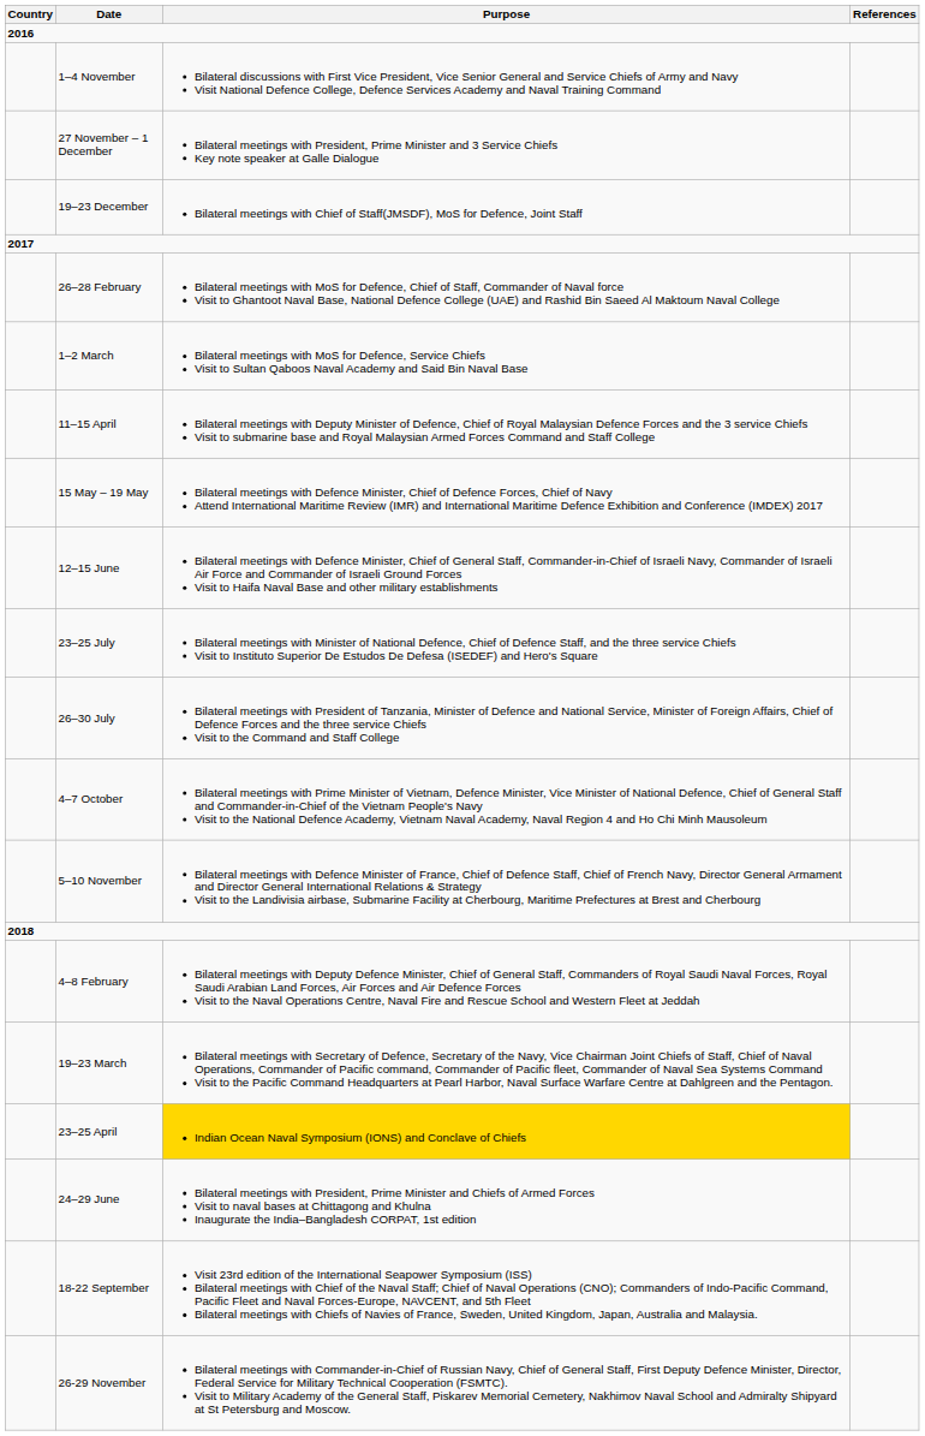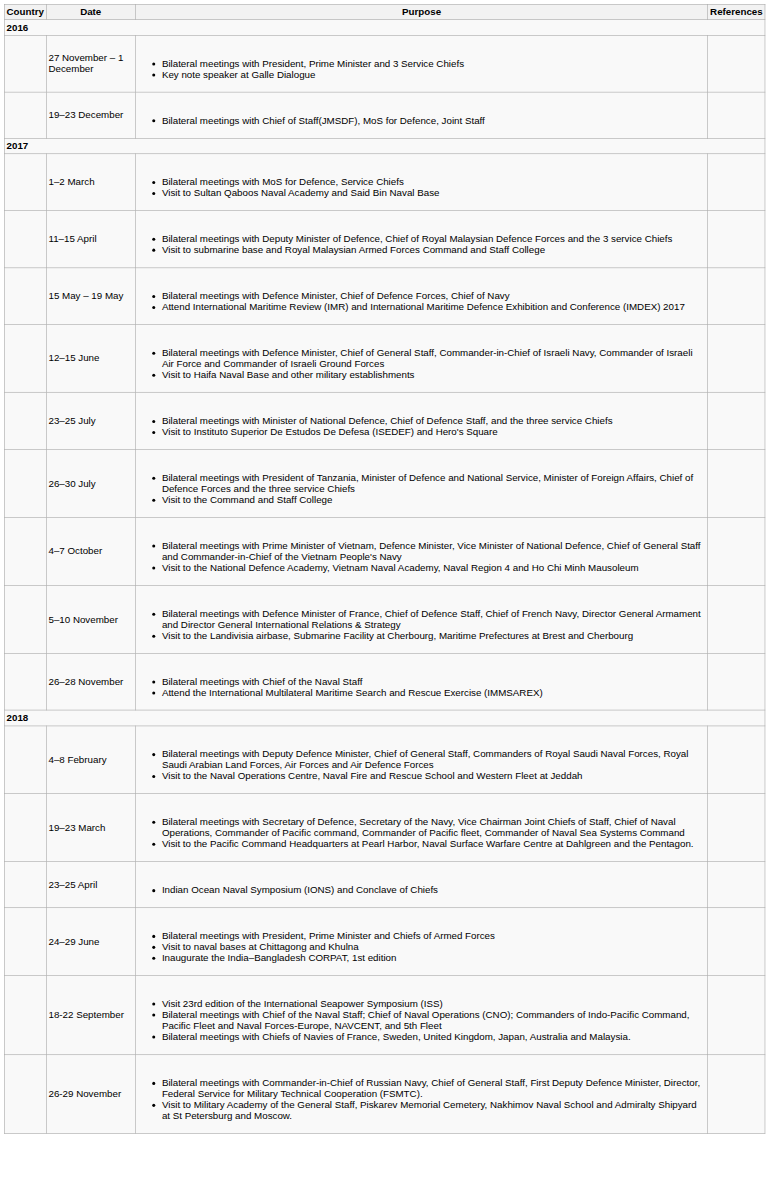 <table class="wikitable">
 <tr>
 <th>Country</th>
 <th>Date</th>
 <th>Purpose</th>
 <th>References</th>
 </tr>
 <tr>
 <td colspan="4"><strong>2016</strong></td>
-</tr>
-<tr>
-<td></td>
-<td>1–4 November</td>
-<td><br><ul><li>Bilateral discussions with First Vice President, Vice Senior General and Service Chiefs of Army and Navy</li><li>Visit National Defence College, Defence Services Academy and Naval Training Command</li></ul></td>
-<td></td>
 </tr>
 <tr>
 <td></td>
 <td>27 November – 1 December</td>
 <td><br><ul><li>Bilateral meetings with President, Prime Minister and 3 Service Chiefs</li><li>Key note speaker at Galle Dialogue</li></ul></td>
 <td></td>
 </tr>
 <tr>
 <td></td>
 <td>19–23 December</td>
 <td><br><ul><li>Bilateral meetings with Chief of Staff(JMSDF), MoS for Defence, Joint Staff</li></ul></td>
 <td></td>
 </tr>
 <tr>
 <td colspan="4"><strong>2017</strong></td>
-</tr>
-<tr>
-<td></td>
-<td>26–28 February</td>
-<td><br><ul><li>Bilateral meetings with MoS for Defence, Chief of Staff, Commander of Naval force</li><li>Visit to Ghantoot Naval Base, National Defence College (UAE) and Rashid Bin Saeed Al Maktoum Naval College</li></ul></td>
-<td></td>
 </tr>
 <tr>
 <td></td>
 <td>1–2 March</td>
 <td><br><ul><li>Bilateral meetings with MoS for Defence, Service Chiefs</li><li>Visit to Sultan Qaboos Naval Academy and Said Bin Naval Base</li></ul></td>
 <td></td>
 </tr>
 <tr>
 <td></td>
 <td>11–15 April</td>
 <td><br><ul><li>Bilateral meetings with Deputy Minister of Defence, Chief of Royal Malaysian Defence Forces and the 3 service Chiefs</li><li>Visit to submarine base and Royal Malaysian Armed Forces Command and Staff College</li></ul></td>
 <td></td>
 </tr>
 <tr>
 <td></td>
 <td>15 May – 19 May</td>
 <td><br><ul><li>Bilateral meetings with Defence Minister, Chief of Defence Forces, Chief of Navy</li><li>Attend International Maritime Review (IMR) and International Maritime Defence Exhibition and Conference (IMDEX) 2017</li></ul></td>
 <td></td>
 </tr>
 <tr>
 <td></td>
 <td>12–15 June</td>
 <td><br><ul><li>Bilateral meetings with Defence Minister, Chief of General Staff, Commander-in-Chief of Israeli Navy, Commander of Israeli Air Force and Commander of Israeli Ground Forces</li><li>Visit to Haifa Naval Base and other military establishments</li></ul></td>
 <td></td>
 </tr>
 <tr>
 <td></td>
 <td>23–25 July</td>
 <td><br><ul><li>Bilateral meetings with Minister of National Defence, Chief of Defence Staff, and the three service Chiefs</li><li>Visit to Instituto Superior De Estudos De Defesa (ISEDEF) and Hero's Square</li></ul></td>
 <td></td>
 </tr>
 <tr>
 <td></td>
 <td>26–30 July</td>
 <td><br><ul><li>Bilateral meetings with President of Tanzania, Minister of Defence and National Service, Minister of Foreign Affairs, Chief of Defence Forces and the three service Chiefs</li><li>Visit to the Command and Staff College</li></ul></td>
 <td></td>
 </tr>
 <tr>
 <td></td>
 <td>4–7 October</td>
 <td><br><ul><li>Bilateral meetings with Prime Minister of Vietnam, Defence Minister, Vice Minister of National Defence, Chief of General Staff and Commander-in-Chief of the Vietnam People's Navy</li><li>Visit to the National Defence Academy, Vietnam Naval Academy, Naval Region 4 and Ho Chi Minh Mausoleum</li></ul></td>
 <td></td>
 </tr>
 <tr>
 <td></td>
 <td>5–10 November</td>
 <td><br><ul><li>Bilateral meetings with Defence Minister of France, Chief of Defence Staff, Chief of French Navy, Director General Armament and Director General International Relations & Strategy</li><li>Visit to the Landivisia airbase, Submarine Facility at Cherbourg, Maritime Prefectures at Brest and Cherbourg</li></ul></td>
 <td></td>
 </tr>
 <tr>
+<td></td>
+<td>26–28 November</td>
+<td><br><ul><li>Bilateral meetings with Chief of the Naval Staff</li><li>Attend the International Multilateral Maritime Search and Rescue Exercise (IMMSAREX)</li></ul></td>
+<td></td>
+</tr>
+<tr>
 <td colspan="4"><strong>2018</strong></td>
 </tr>
 <tr>
 <td></td>
 <td>4–8 February</td>
 <td><br><ul><li>Bilateral meetings with Deputy Defence Minister, Chief of General Staff, Commanders of Royal Saudi Naval Forces, Royal Saudi Arabian Land Forces, Air Forces and Air Defence Forces</li><li>Visit to the Naval Operations Centre, Naval Fire and Rescue School and Western Fleet at Jeddah</li></ul></td>
 <td></td>
 </tr>
 <tr>
 <td></td>
 <td>19–23 March</td>
 <td><br><ul><li>Bilateral meetings with Secretary of Defence, Secretary of the Navy, Vice Chairman Joint Chiefs of Staff, Chief of Naval Operations, Commander of Pacific command, Commander of Pacific fleet, Commander of Naval Sea Systems Command</li><li>Visit to the Pacific Command Headquarters at Pearl Harbor, Naval Surface Warfare Centre at Dahlgreen and the Pentagon.</li></ul></td>
 <td></td>
 </tr>
 <tr>
 <td></td>
 <td>23–25 April</td>
-<td style="background: gold;"><br><ul><li>Indian Ocean Naval Symposium (IONS) and Conclave of Chiefs</li></ul></td>
+<td><br><ul><li>Indian Ocean Naval Symposium (IONS) and Conclave of Chiefs</li></ul></td>
 <td></td>
 </tr>
 <tr>
 <td></td>
 <td>24–29 June</td>
 <td><br><ul><li>Bilateral meetings with President, Prime Minister and Chiefs of Armed Forces</li><li>Visit to naval bases at Chittagong and Khulna</li><li>Inaugurate the India–Bangladesh CORPAT, 1st edition</li></ul></td>
 <td></td>
 </tr>
 <tr>
 <td></td>
 <td>18-22 September</td>
 <td><br><ul><li>Visit 23rd edition of the International Seapower Symposium (ISS)</li><li>Bilateral meetings with Chief of the Naval Staff; Chief of Naval Operations (CNO); Commanders of Indo-Pacific Command, Pacific Fleet and Naval Forces-Europe, NAVCENT, and 5th Fleet</li><li>Bilateral meetings with Chiefs of Navies of France, Sweden, United Kingdom, Japan, Australia and Malaysia.</li></ul></td>
 <td></td>
 </tr>
 <tr>
 <td></td>
 <td>26-29 November</td>
 <td><br><ul><li>Bilateral meetings with Commander-in-Chief of Russian Navy, Chief of General Staff, First Deputy Defence Minister, Director, Federal Service for Military Technical Cooperation (FSMTC).</li><li>Visit to Military Academy of the General Staff, Piskarev Memorial Cemetery, Nakhimov Naval School and Admiralty Shipyard at St Petersburg and Moscow.</li></ul></td>
 <td></td>
 </tr>
 </table>
